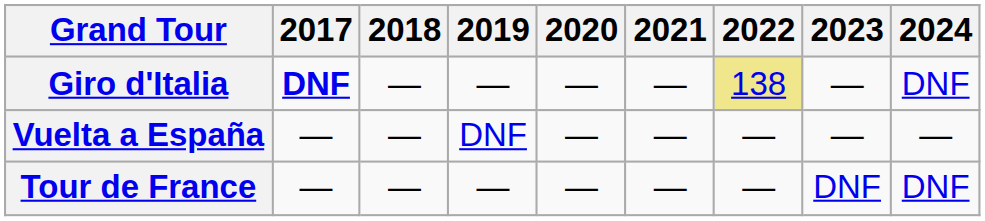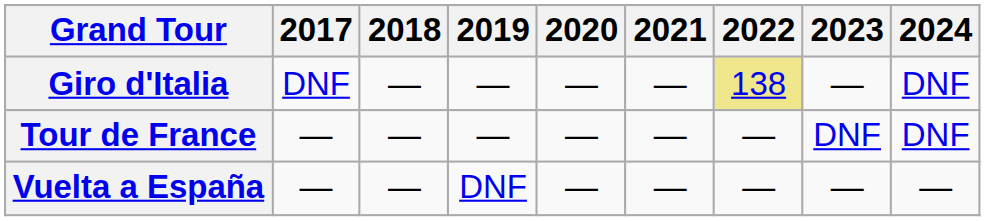 <table class="wikitable plainrowheaders">
 <tr>
 <th scope="col"><a href='#'>Grand Tour</a></th>
 <th scope="col">2017</th>
 <th scope="col">2018</th>
 <th scope="col">2019</th>
 <th scope="col">2020</th>
 <th scope="col">2021</th>
 <th scope="col">2022</th>
 <th scope="col">2023</th>
 <th scope="col">2024</th>
 </tr>
 <tr style="text-align:center;">
 <th scope="row"> <a href='#'>Giro d'Italia</a></th>
-<td style="text-align:center;"><strong><a href='#'>DNF</a></strong></td>
+<td style="text-align:center;"><a href='#'>DNF</a></td>
 <td>—</td>
 <td>—</td>
 <td>—</td>
 <td>—</td>
 <td style="background: khaki;"><a href='#'>138</a></td>
 <td>—</td>
+<td><a href='#'>DNF</a></td>
+</tr>
+<tr style="text-align:center;">
+<th scope="row"> <a href='#'>Tour de France</a></th>
+<td>—</td>
+<td>—</td>
+<td>—</td>
+<td>—</td>
+<td>—</td>
+<td>—</td>
+<td style="text-align:center;"><a href='#'>DNF</a></td>
 <td><a href='#'>DNF</a></td>
 </tr>
 <tr style="text-align:center;">
 <th scope="row"> <a href='#'>Vuelta a España</a></th>
 <td>—</td>
 <td>—</td>
 <td><a href='#'>DNF</a></td>
 <td>—</td>
 <td>—</td>
 <td>—</td>
 <td>—</td>
 <td>—</td>
 </tr>
-<tr style="text-align:center;">
-<th scope="row"> <a href='#'>Tour de France</a></th>
-<td>—</td>
-<td>—</td>
-<td>—</td>
-<td>—</td>
-<td>—</td>
-<td>—</td>
-<td style="text-align:center;"><a href='#'>DNF</a></td>
-<td><a href='#'>DNF</a></td>
-</tr>
 </table>
